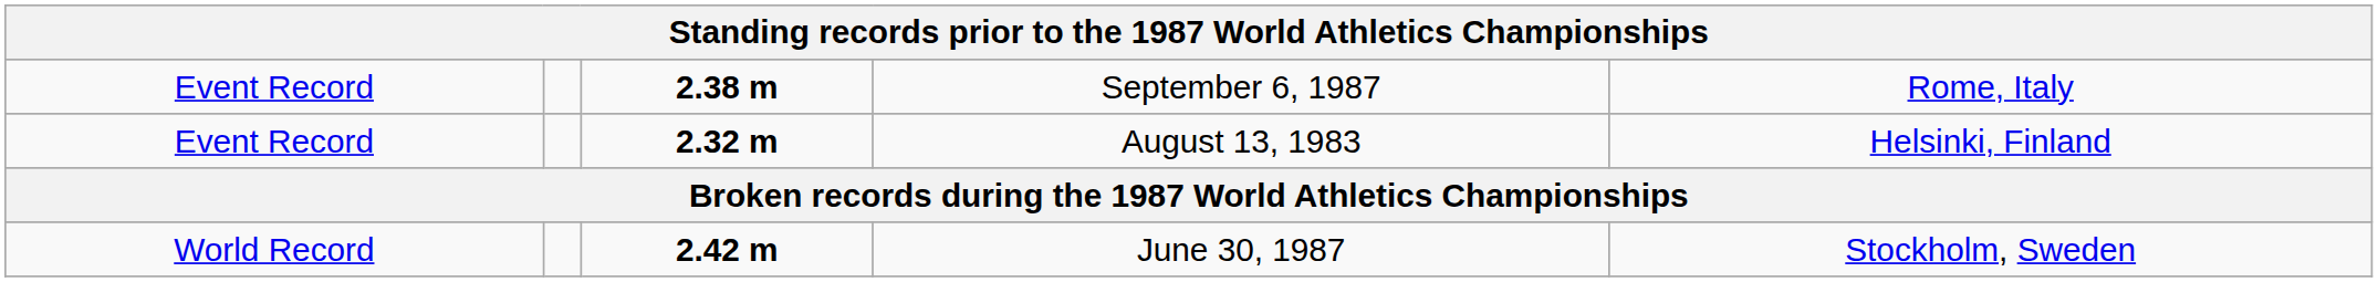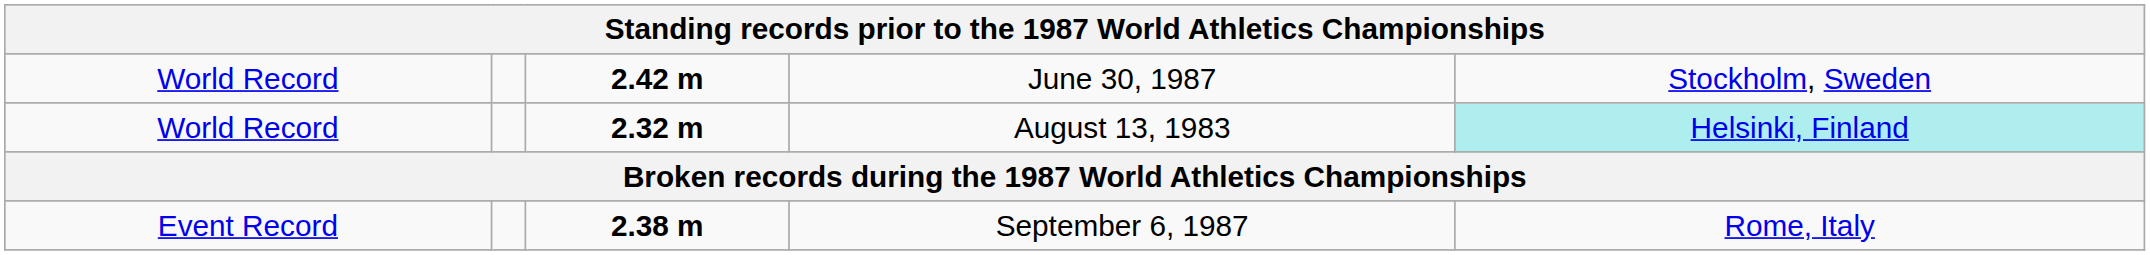 <table class="wikitable" style=" text-align:center; font-size:110%;" width="80%">
 <tr>
 <th colspan="5">Standing records prior to the 1987 World Athletics Championships</th>
+</tr>
+<tr>
+<td><a href='#'>World Record</a></td>
+<td></td>
+<td><strong>2.42 m</strong></td>
+<td>June 30, 1987</td>
+<td> <a href='#'>Stockholm</a>, <a href='#'>Sweden</a></td>
+</tr>
+<tr>
+<td><a href='#'>World Record</a></td>
+<td></td>
+<td><strong>2.32 m</strong></td>
+<td>August 13, 1983</td>
+<td style="background: paleturquoise;"> <a href='#'>Helsinki, Finland</a></td>
+</tr>
+<tr>
+<th colspan="5">Broken records during the 1987 World Athletics Championships</th>
 </tr>
 <tr>
 <td><a href='#'>Event Record</a></td>
 <td></td>
 <td><strong>2.38 m</strong></td>
 <td>September 6, 1987</td>
 <td> <a href='#'>Rome, Italy</a></td>
 </tr>
-<tr>
-<td><a href='#'>Event Record</a></td>
-<td></td>
-<td><strong>2.32 m</strong></td>
-<td>August 13, 1983</td>
-<td> <a href='#'>Helsinki, Finland</a></td>
-</tr>
-<tr>
-<th colspan="5">Broken records during the 1987 World Athletics Championships</th>
-</tr>
-<tr>
-<td><a href='#'>World Record</a></td>
-<td></td>
-<td><strong>2.42 m</strong></td>
-<td>June 30, 1987</td>
-<td> <a href='#'>Stockholm</a>, <a href='#'>Sweden</a></td>
-</tr>
 </table>
